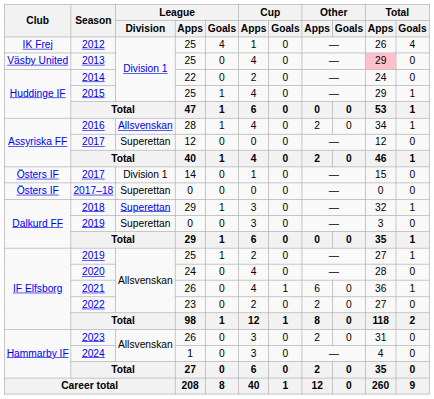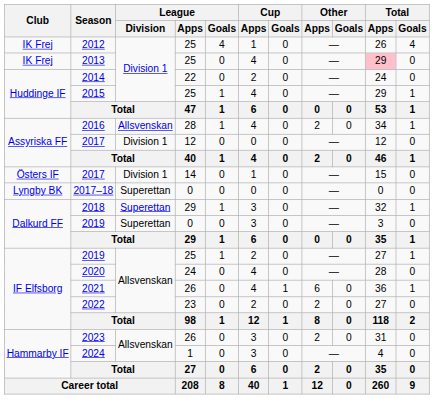 <table class="wikitable" style="text-align: center">
 <tr>
 <th rowspan="2">Club</th>
 <th rowspan="2">Season</th>
 <th colspan="3">League</th>
 <th colspan="2">Cup</th>
 <th colspan="2">Other</th>
 <th colspan="2">Total</th>
 </tr>
 <tr>
 <th>Division</th>
 <th>Apps</th>
 <th>Goals</th>
 <th>Apps</th>
 <th>Goals</th>
 <th>Apps</th>
 <th>Goals</th>
 <th>Apps</th>
 <th>Goals</th>
 </tr>
 <tr>
 <td><a href='#'>IK Frej</a></td>
 <td><a href='#'>2012</a></td>
 <td rowspan="4"><a href='#'>Division 1</a></td>
 <td>25</td>
 <td>4</td>
 <td>1</td>
 <td>0</td>
 <td colspan="2">—</td>
 <td>26</td>
 <td>4</td>
 </tr>
 <tr>
-<td><a href='#'>Väsby United</a></td>
+<td><a href='#'>IK Frej</a></td>
 <td><a href='#'>2013</a></td>
 <td>25</td>
 <td>0</td>
 <td>4</td>
 <td>0</td>
 <td colspan="2">—</td>
 <td style="background: pink;">29</td>
 <td>0</td>
 </tr>
 <tr>
 <td rowspan="3"><a href='#'>Huddinge IF</a></td>
 <td><a href='#'>2014</a></td>
 <td>22</td>
 <td>0</td>
 <td>2</td>
 <td>0</td>
 <td colspan="2">—</td>
 <td>24</td>
 <td>0</td>
 </tr>
 <tr>
 <td><a href='#'>2015</a></td>
 <td>25</td>
 <td>1</td>
 <td>4</td>
 <td>0</td>
 <td colspan="2">—</td>
 <td>29</td>
 <td>1</td>
 </tr>
 <tr>
 <th colspan="2">Total</th>
 <th>47</th>
 <th>1</th>
 <th>6</th>
 <th>0</th>
 <th>0</th>
 <th>0</th>
 <th>53</th>
 <th>1</th>
 </tr>
 <tr>
 <td rowspan="3"><a href='#'>Assyriska FF</a></td>
 <td><a href='#'>2016</a></td>
 <td><a href='#'>Allsvenskan</a></td>
 <td>28</td>
 <td>1</td>
 <td>4</td>
 <td>0</td>
 <td>2</td>
 <td>0</td>
 <td>34</td>
 <td>1</td>
 </tr>
 <tr>
 <td><a href='#'>2017</a></td>
-<td>Superettan</td>
+<td>Division 1</td>
 <td>12</td>
 <td>0</td>
 <td>0</td>
 <td>0</td>
 <td colspan="2">—</td>
 <td>12</td>
 <td>0</td>
 </tr>
 <tr>
 <th colspan="2">Total</th>
 <th>40</th>
 <th>1</th>
 <th>4</th>
 <th>0</th>
 <th>2</th>
 <th>0</th>
 <th>46</th>
 <th>1</th>
 </tr>
 <tr>
 <td><a href='#'>Östers IF</a></td>
 <td><a href='#'>2017</a></td>
 <td>Division 1</td>
 <td>14</td>
 <td>0</td>
 <td>1</td>
 <td>0</td>
 <td colspan="2">—</td>
 <td>15</td>
 <td>0</td>
 </tr>
 <tr>
-<td><a href='#'>Östers IF</a></td>
+<td><a href='#'>Lyngby BK</a></td>
 <td><a href='#'>2017–18</a></td>
 <td>Superettan</td>
 <td>0</td>
 <td>0</td>
 <td>0</td>
 <td>0</td>
 <td colspan="2">—</td>
 <td>0</td>
 <td>0</td>
 </tr>
 <tr>
 <td rowspan="3"><a href='#'>Dalkurd FF</a></td>
 <td><a href='#'>2018</a></td>
 <td><a href='#'>Superettan</a></td>
 <td>29</td>
 <td>1</td>
 <td>3</td>
 <td>0</td>
 <td colspan="2">—</td>
 <td>32</td>
 <td>1</td>
 </tr>
 <tr>
 <td><a href='#'>2019</a></td>
 <td>Superettan</td>
 <td>0</td>
 <td>0</td>
 <td>3</td>
 <td>0</td>
 <td colspan="2">—</td>
 <td>3</td>
 <td>0</td>
 </tr>
 <tr>
 <th colspan="2">Total</th>
 <th>29</th>
 <th>1</th>
 <th>6</th>
 <th>0</th>
 <th>0</th>
 <th>0</th>
 <th>35</th>
 <th>1</th>
 </tr>
 <tr>
 <td rowspan="5"><a href='#'>IF Elfsborg</a></td>
 <td><a href='#'>2019</a></td>
 <td rowspan="4">Allsvenskan</td>
 <td>25</td>
 <td>1</td>
 <td>2</td>
 <td>0</td>
 <td colspan="2">—</td>
 <td>27</td>
 <td>1</td>
 </tr>
 <tr>
 <td><a href='#'>2020</a></td>
 <td>24</td>
 <td>0</td>
 <td>4</td>
 <td>0</td>
 <td colspan="2">—</td>
 <td>28</td>
 <td>0</td>
 </tr>
 <tr>
 <td><a href='#'>2021</a></td>
 <td>26</td>
 <td>0</td>
 <td>4</td>
 <td>1</td>
 <td>6</td>
 <td>0</td>
 <td>36</td>
 <td>1</td>
 </tr>
 <tr>
 <td><a href='#'>2022</a></td>
 <td>23</td>
 <td>0</td>
 <td>2</td>
 <td>0</td>
 <td>2</td>
 <td>0</td>
 <td>27</td>
 <td>0</td>
 </tr>
 <tr>
 <th colspan="2">Total</th>
 <th>98</th>
 <th>1</th>
 <th>12</th>
 <th>1</th>
 <th>8</th>
 <th>0</th>
 <th>118</th>
 <th>2</th>
 </tr>
 <tr>
 <td rowspan="3"><a href='#'>Hammarby IF</a></td>
 <td><a href='#'>2023</a></td>
 <td rowspan="2">Allsvenskan</td>
 <td>26</td>
 <td>0</td>
 <td>3</td>
 <td>0</td>
 <td>2</td>
 <td>0</td>
 <td>31</td>
 <td>0</td>
 </tr>
 <tr>
 <td><a href='#'>2024</a></td>
 <td>1</td>
 <td>0</td>
 <td>3</td>
 <td>0</td>
 <td colspan="2">—</td>
 <td>4</td>
 <td>0</td>
 </tr>
 <tr>
 <th colspan="2">Total</th>
 <th>27</th>
 <th>0</th>
 <th>6</th>
 <th>0</th>
 <th>2</th>
 <th>0</th>
 <th>35</th>
 <th>0</th>
 </tr>
 <tr>
 <th colspan="3">Career total</th>
 <th>208</th>
 <th>8</th>
 <th>40</th>
 <th>1</th>
 <th>12</th>
 <th>0</th>
 <th>260</th>
 <th>9</th>
 </tr>
 </table>
